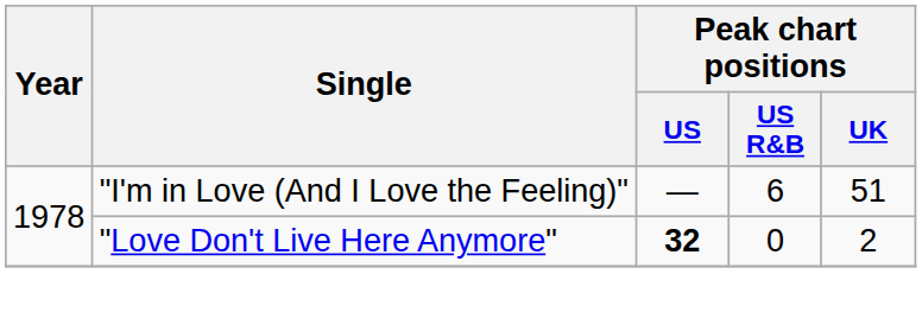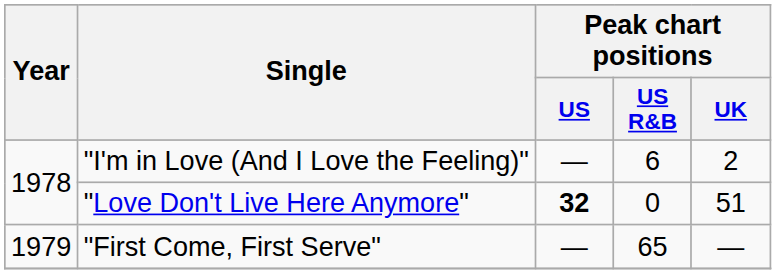 <table class="wikitable" style="text-align:center;">
 <tr>
 <th rowspan="2">Year</th>
 <th rowspan="2">Single</th>
 <th colspan="3">Peak chart positions</th>
 </tr>
 <tr style="font-size:smaller;">
 <th width="40"><a href='#'>US</a><br></th>
 <th width="40"><a href='#'>US<br>R&B</a><br></th>
 <th width="40"><a href='#'>UK</a><br></th>
 </tr>
 <tr>
 <td rowspan="2">1978</td>
 <td align="left">"I'm in Love (And I Love the Feeling)"</td>
 <td>—</td>
 <td>6</td>
-<td>51</td>
+<td>2</td>
 </tr>
 <tr>
 <td align="left">"<a href='#'>Love Don't Live Here Anymore</a>"</td>
 <td><strong>32</strong></td>
 <td>0</td>
-<td>2</td>
+<td>51</td>
+</tr>
+<tr>
+<td rowspan="1">1979</td>
+<td align="left">"First Come, First Serve"</td>
+<td>—</td>
+<td>65</td>
+<td>—</td>
 </tr>
 <tr>
 </tr>
 </table>
